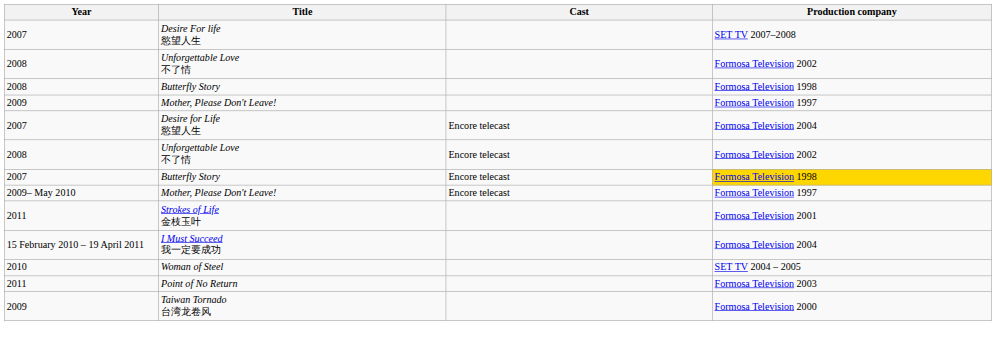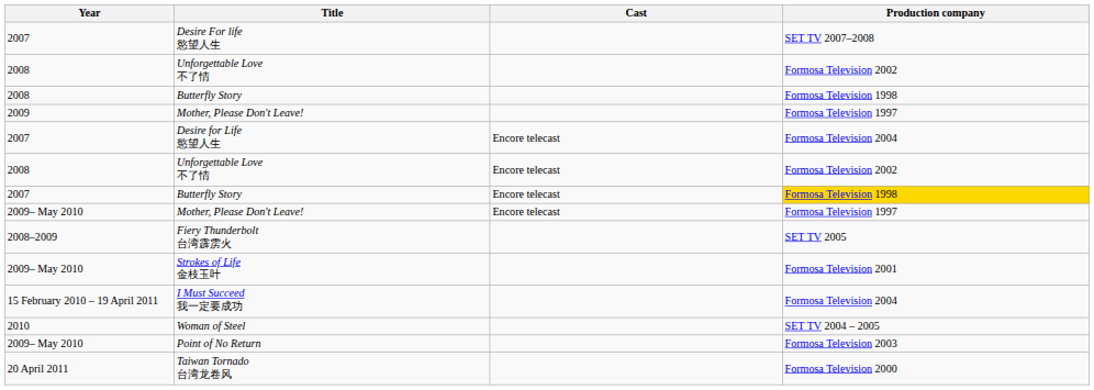 <table class="wikitable">
 <tr>
 <th style="width:2%;">Year</th>
 <th style="width:4%;">Title</th>
 <th style="width:4%;">Cast</th>
 <th style="width:4%;">Production company</th>
 </tr>
 <tr>
 <td>2007</td>
 <td><em>Desire For life</em> <br> 慾望人生</td>
 <td></td>
 <td><a href='#'>SET TV</a> 2007–2008</td>
 </tr>
 <tr>
 <td>2008</td>
 <td><em>Unforgettable Love</em> <br> 不了情</td>
 <td></td>
 <td><a href='#'>Formosa Television</a> 2002</td>
 </tr>
 <tr>
 <td>2008</td>
 <td><em>Butterfly Story</em></td>
 <td></td>
 <td><a href='#'>Formosa Television</a> 1998</td>
 </tr>
 <tr>
 <td>2009</td>
 <td><em>Mother, Please Don't Leave!</em></td>
 <td></td>
 <td><a href='#'>Formosa Television</a> 1997</td>
 </tr>
 <tr>
 <td>2007</td>
 <td><em>Desire for Life</em> <br> 慾望人生</td>
 <td>Encore telecast</td>
 <td><a href='#'>Formosa Television</a> 2004</td>
 </tr>
 <tr>
 <td>2008</td>
 <td><em>Unforgettable Love</em> <br> 不了情</td>
 <td>Encore telecast</td>
 <td><a href='#'>Formosa Television</a> 2002</td>
 </tr>
 <tr>
 <td>2007</td>
 <td><em>Butterfly Story</em></td>
 <td>Encore telecast</td>
 <td style="background: gold;"><a href='#'>Formosa Television</a> 1998</td>
 </tr>
 <tr>
 <td>2009– May 2010</td>
 <td><em>Mother, Please Don't Leave!</em></td>
 <td>Encore telecast</td>
 <td><a href='#'>Formosa Television</a> 1997</td>
 </tr>
 <tr>
-<td>2011</td>
+<td>2008–2009</td>
+<td><em>Fiery Thunderbolt</em> <br> 台湾霹雳火</td>
+<td></td>
+<td><a href='#'>SET TV</a> 2005</td>
+</tr>
+<tr>
+<td>2009– May 2010</td>
 <td><em><a href='#'>Strokes of Life</a></em> <br> 金枝玉叶</td>
 <td></td>
 <td><a href='#'>Formosa Television</a> 2001</td>
 </tr>
 <tr>
 <td>15 February 2010 – 19 April 2011</td>
 <td><em><a href='#'>I Must Succeed</a></em> <br> 我一定要成功</td>
 <td></td>
 <td><a href='#'>Formosa Television</a> 2004</td>
 </tr>
 <tr>
 <td>2010</td>
 <td><em>Woman of Steel</em></td>
 <td></td>
 <td><a href='#'>SET TV</a> 2004 – 2005</td>
 </tr>
 <tr>
-<td>2011</td>
+<td>2009– May 2010</td>
 <td><em>Point of No Return</em></td>
 <td></td>
 <td><a href='#'>Formosa Television</a> 2003</td>
 </tr>
 <tr>
-<td>2009</td>
+<td>20 April 2011</td>
 <td><em>Taiwan Tornado</em> <br> 台湾龙卷风</td>
 <td></td>
 <td><a href='#'>Formosa Television</a> 2000</td>
 </tr>
 </table>
